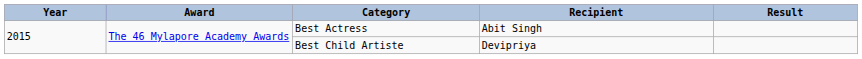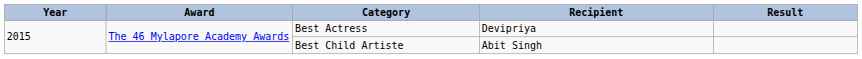 <table class="wikitable" width="70%">
 <tr bgcolor="blue">
 <th style="width:15pt; background:LightSteelBlue;">Year</th>
 <th style="width:30pt; background:LightSteelBlue;">Award</th>
 <th style="width:40pt; background:LightSteelBlue;">Category</th>
 <th style="width:60pt; background:LightSteelBlue;">Recipient</th>
 <th style="width:30pt; background:LightSteelBlue;">Result</th>
 </tr>
 <tr>
 <td rowspan="2">2015</td>
 <td rowspan="2"><a href='#'>The 46 Mylapore Academy Awards</a></td>
 <td>Best Actress</td>
-<td>Abit Singh</td>
+<td>Devipriya</td>
 <td></td>
 </tr>
 <tr>
 <td>Best Child Artiste</td>
-<td>Devipriya</td>
+<td>Abit Singh</td>
 <td></td>
 </tr>
 </table>
